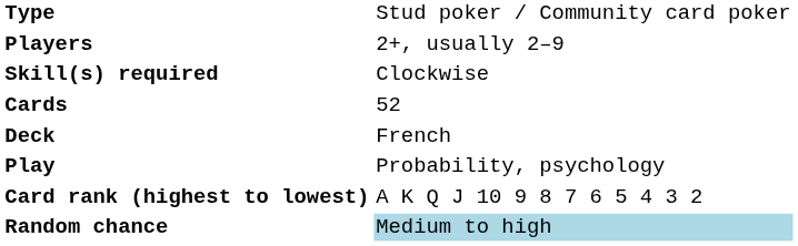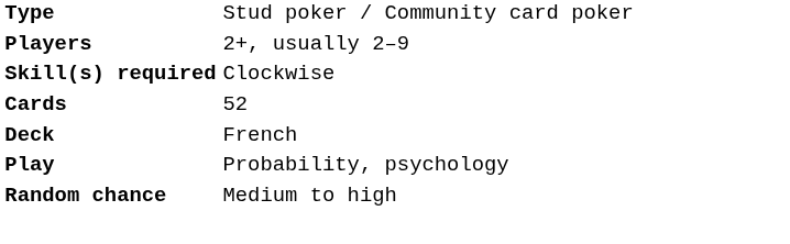 <table>
 <tr>
 <td><strong>Type</strong></td>
 <td>Stud poker / Community card poker</td>
 </tr>
 <tr>
 <td><strong>Players</strong></td>
 <td>2+, usually 2–9</td>
 </tr>
 <tr>
 <td><strong>Skill(s) required</strong></td>
 <td>Clockwise</td>
 </tr>
 <tr>
 <td><strong>Cards</strong></td>
 <td>52</td>
 </tr>
 <tr>
 <td><strong>Deck</strong></td>
 <td>French</td>
 </tr>
 <tr>
 <td><strong>Play</strong></td>
 <td>Probability, psychology</td>
 </tr>
 <tr>
-<td><strong>Card rank (highest to lowest)</strong></td>
-<td>A K Q J 10 9 8 7 6 5 4 3 2</td>
-</tr>
-<tr>
 <td><strong>Random chance</strong></td>
-<td style="background: lightblue;">Medium to high</td>
+<td>Medium to high</td>
 </tr>
 </table>
